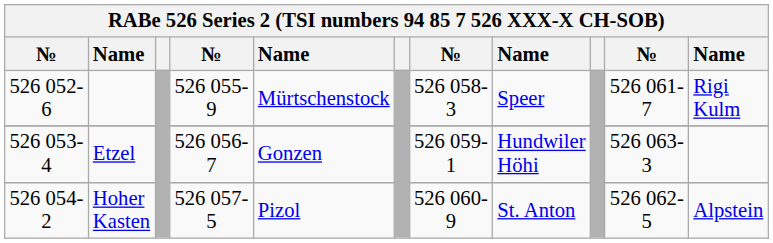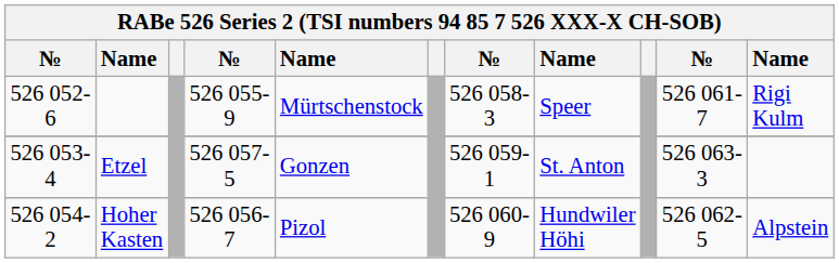 <table class="wikitable" style="text-align:center; width:80%;">
 <tr class="hintergrundfarbe6">
 <th colspan=11>RABe 526 Series 2 (TSI numbers 94 85 7 526 XXX-X CH-SOB)</th>
 </tr>
 <tr>
 <th>№</th>
 <th style="text-align:left" width=500>Name</th>
 <th> </th>
 <th>№</th>
 <th style="text-align:left">Name</th>
 <th> </th>
 <th>№</th>
 <th style="text-align:left">Name</th>
 <th> </th>
 <th>№</th>
 <th style="text-align:left">Name</th>
 </tr>
 <tr>
 <td width="5%" align="center">526 052-6</td>
 <td align="left" width="20%"></td>
 <td width="2%" rowspan="30" bgcolor="#B2B2B2"></td>
 <td width="5%" align="center">526 055-9</td>
 <td align="left"><a href='#'>Mürtschenstock</a></td>
 <td width="2%" rowspan="30" bgcolor="#B2B2B2"></td>
 <td width="5%" align="center">526 058-3</td>
 <td align="left"><a href='#'>Speer</a></td>
 <td width="2%" rowspan="30" bgcolor="#B2B2B2"></td>
 <td width="5%" align="center">526 061-7</td>
 <td align="left"><a href='#'>Rigi Kulm</a></td>
 </tr>
 <tr>
 </tr>
 <tr>
 <td align="center">526 053-4</td>
 <td align="left"><a href='#'>Etzel</a></td>
-<td align="center">526 056-7</td>
+<td align="center">526 057-5</td>
 <td align="left"><a href='#'>Gonzen</a></td>
 <td align="center">526 059-1</td>
-<td align="left"><a href='#'>Hundwiler Höhi</a></td>
+<td align="left"><a href='#'>St. Anton</a></td>
 <td align="center">526 063-3</td>
 <td align="left"></td>
 </tr>
 <tr>
 </tr>
 <tr>
 <td align="center">526 054-2</td>
 <td align="left"><a href='#'>Hoher Kasten</a></td>
-<td align="center">526 057-5</td>
+<td align="center">526 056-7</td>
 <td align="left"><a href='#'>Pizol</a></td>
 <td align="center">526 060-9</td>
-<td align="left"><a href='#'>St. Anton</a></td>
+<td align="left"><a href='#'>Hundwiler Höhi</a></td>
 <td align="center">526 062-5</td>
 <td align="left"><a href='#'>Alpstein</a></td>
 </tr>
 </table>
